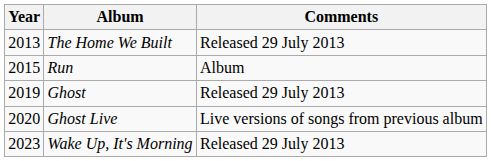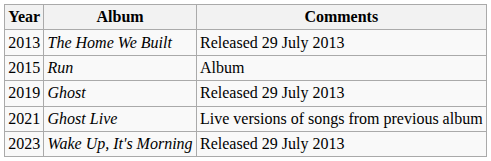 <table class="wikitable">
 <tr>
 <th>Year</th>
 <th>Album</th>
 <th>Comments</th>
 </tr>
 <tr>
 <td>2013</td>
 <td><em>The Home We Built</em></td>
 <td>Released 29 July 2013</td>
 </tr>
 <tr>
 <td>2015</td>
 <td><em>Run</em></td>
 <td>Album</td>
 </tr>
 <tr>
 <td>2019</td>
 <td><em>Ghost</em></td>
 <td>Released 29 July 2013</td>
 </tr>
 <tr>
-<td>2020</td>
+<td>2021</td>
 <td><em>Ghost Live</em></td>
 <td>Live versions of songs from previous album</td>
 </tr>
 <tr>
 <td>2023</td>
 <td><em>Wake Up, It's Morning</em></td>
 <td>Released 29 July 2013</td>
 </tr>
 </table>
